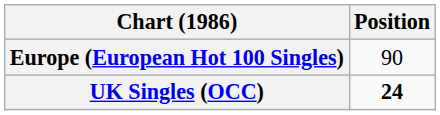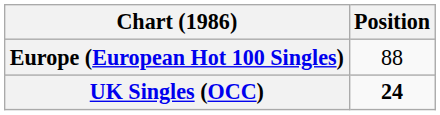 <table class="wikitable sortable plainrowheaders" style="text-align:center">
 <tr>
 <th>Chart (1986)</th>
 <th>Position</th>
 </tr>
 <tr>
 <th scope="row">Europe (<a href='#'>European Hot 100 Singles</a>)</th>
-<td>90</td>
+<td>88</td>
 </tr>
 <tr>
 <th scope="row"><a href='#'>UK Singles</a> (<a href='#'>OCC</a>)</th>
 <td><strong>24</strong></td>
 </tr>
 </table>
